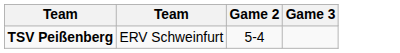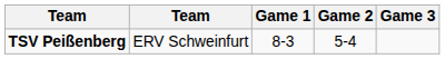 <table class="wikitable">
 <tr>
 <th>Team</th>
 <th>Team</th>
+<th>Game 1</th>
 <th>Game 2</th>
 <th>Game 3</th>
 </tr>
 <tr>
 <td><strong>TSV Peißenberg</strong></td>
 <td>ERV Schweinfurt</td>
+<td align="center">8-3</td>
 <td align="center">5-4</td>
 <td align="center"></td>
 </tr>
 </table>
